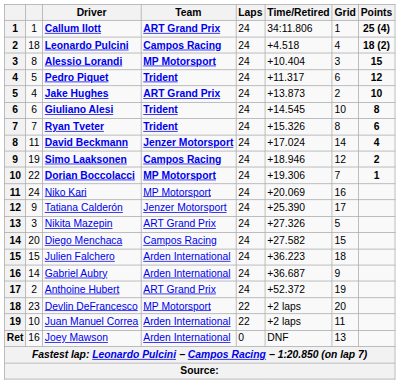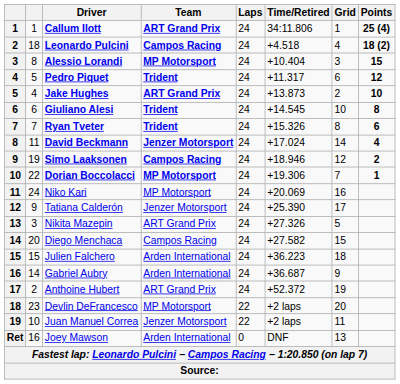 <table class="wikitable" style="font-size: 85%;">
 <tr>
 <th></th>
 <th></th>
 <th>Driver</th>
 <th>Team</th>
 <th>Laps</th>
 <th>Time/Retired</th>
 <th>Grid</th>
 <th>Points</th>
 </tr>
 <tr>
 <th>1</th>
 <td align="center">1</td>
 <td><strong> <a href='#'>Callum Ilott</a></strong></td>
 <td><strong><a href='#'>ART Grand Prix</a></strong></td>
 <td>24</td>
 <td>34:11.806</td>
 <td>1</td>
 <td align="center"><strong>25 (4)</strong></td>
 </tr>
 <tr>
 <th>2</th>
 <td align="center">18</td>
 <td><strong> <a href='#'>Leonardo Pulcini</a></strong></td>
 <td><strong><a href='#'>Campos Racing</a></strong></td>
 <td>24</td>
 <td>+4.518</td>
 <td>4</td>
 <td align="center"><strong>18 (2)</strong></td>
 </tr>
 <tr>
 <th>3</th>
 <td align="center">8</td>
 <td><strong> <a href='#'>Alessio Lorandi</a></strong></td>
 <td><strong><a href='#'>MP Motorsport</a></strong></td>
 <td>24</td>
 <td>+10.404</td>
 <td>3</td>
 <td align="center"><strong>15</strong></td>
 </tr>
 <tr>
 <th>4</th>
 <td align="center">5</td>
 <td><strong> <a href='#'>Pedro Piquet</a></strong></td>
 <td><strong><a href='#'>Trident</a></strong></td>
 <td>24</td>
 <td>+11.317</td>
 <td>6</td>
 <td align="center"><strong>12</strong></td>
 </tr>
 <tr>
 <th>5</th>
 <td align="center">4</td>
 <td><strong> <a href='#'>Jake Hughes</a></strong></td>
 <td><strong><a href='#'>ART Grand Prix</a></strong></td>
 <td>24</td>
 <td>+13.873</td>
 <td>2</td>
 <td align="center"><strong>10</strong></td>
 </tr>
 <tr>
 <th>6</th>
 <td align="center">6</td>
 <td><strong> <a href='#'>Giuliano Alesi</a></strong></td>
 <td><strong><a href='#'>Trident</a></strong></td>
 <td>24</td>
 <td>+14.545</td>
 <td>10</td>
 <td align="center"><strong>8</strong></td>
 </tr>
 <tr>
 <th>7</th>
 <td align="center">7</td>
 <td><strong> <a href='#'>Ryan Tveter</a></strong></td>
 <td><strong><a href='#'>Trident</a></strong></td>
 <td>24</td>
 <td>+15.326</td>
 <td>8</td>
 <td align="center"><strong>6</strong></td>
 </tr>
 <tr>
 <th>8</th>
 <td align="center">11</td>
 <td><strong> <a href='#'>David Beckmann</a></strong></td>
 <td><strong><a href='#'>Jenzer Motorsport</a></strong></td>
 <td>24</td>
 <td>+17.024</td>
 <td>14</td>
 <td align="center"><strong>4</strong></td>
 </tr>
 <tr>
 <th>9</th>
 <td align="center">19</td>
 <td><strong> <a href='#'>Simo Laaksonen</a></strong></td>
 <td><strong><a href='#'>Campos Racing</a></strong></td>
 <td>24</td>
 <td>+18.946</td>
 <td>12</td>
 <td align="center"><strong>2</strong></td>
 </tr>
 <tr>
 <th>10</th>
 <td align="center">22</td>
 <td><strong> <a href='#'>Dorian Boccolacci</a></strong></td>
 <td><strong><a href='#'>MP Motorsport</a></strong></td>
 <td>24</td>
 <td>+19.306</td>
 <td>7</td>
 <td align="center"><strong>1</strong></td>
 </tr>
 <tr>
 <th>11</th>
 <td align="center">24</td>
 <td> <a href='#'>Niko Kari</a></td>
 <td><a href='#'>MP Motorsport</a></td>
 <td>24</td>
 <td>+20.069</td>
 <td>16</td>
 <td></td>
 </tr>
 <tr>
 <th>12</th>
 <td align="center">9</td>
 <td> <a href='#'>Tatiana Calderón</a></td>
 <td><a href='#'>Jenzer Motorsport</a></td>
 <td>24</td>
 <td>+25.390</td>
 <td>17</td>
 <td></td>
 </tr>
 <tr>
 <th>13</th>
 <td align="center">3</td>
 <td> <a href='#'>Nikita Mazepin</a></td>
 <td><a href='#'>ART Grand Prix</a></td>
 <td>24</td>
 <td>+27.326</td>
 <td>5</td>
 <td></td>
 </tr>
 <tr>
 <th>14</th>
 <td align="center">20</td>
 <td> <a href='#'>Diego Menchaca</a></td>
 <td><a href='#'>Campos Racing</a></td>
 <td>24</td>
 <td>+27.582</td>
 <td>15</td>
 <td></td>
 </tr>
 <tr>
 <th>15</th>
 <td align="center">15</td>
 <td> <a href='#'>Julien Falchero</a></td>
 <td><a href='#'>Arden International</a></td>
 <td>24</td>
 <td>+36.223</td>
 <td>18</td>
 <td></td>
 </tr>
 <tr>
 <th>16</th>
 <td align="center">14</td>
 <td> <a href='#'>Gabriel Aubry</a></td>
 <td><a href='#'>Arden International</a></td>
 <td>24</td>
 <td>+36.687</td>
 <td>9</td>
 <td></td>
 </tr>
 <tr>
 <th>17</th>
 <td align="center">2</td>
 <td> <a href='#'>Anthoine Hubert</a></td>
 <td><a href='#'>ART Grand Prix</a></td>
 <td>24</td>
 <td>+52.372</td>
 <td>19</td>
 <td></td>
 </tr>
 <tr>
 <th>18</th>
 <td align="center">23</td>
 <td> <a href='#'>Devlin DeFrancesco</a></td>
 <td><a href='#'>MP Motorsport</a></td>
 <td>22</td>
 <td>+2 laps</td>
 <td>20</td>
 <td></td>
 </tr>
 <tr>
 <th>19</th>
 <td align="center">10</td>
 <td> <a href='#'>Juan Manuel Correa</a></td>
-<td><a href='#'>Arden International</a></td>
+<td><a href='#'>Jenzer Motorsport</a></td>
 <td>22</td>
 <td>+2 laps</td>
 <td>11</td>
 <td></td>
 </tr>
 <tr>
 <th>Ret</th>
 <td align="center">16</td>
 <td> <a href='#'>Joey Mawson</a></td>
 <td><a href='#'>Arden International</a></td>
 <td>0</td>
 <td>DNF</td>
 <td>13</td>
 <td></td>
 </tr>
 <tr>
 <th colspan="8"><em>Fastest lap: <strong><a href='#'>Leonardo Pulcini</a> − <a href='#'>Campos Racing</a> − 1:20.850 (on lap 7)<strong><em></th>
 </tr>
 <tr>
 <th colspan="8">Source:</th>
 </tr>
 </table>
